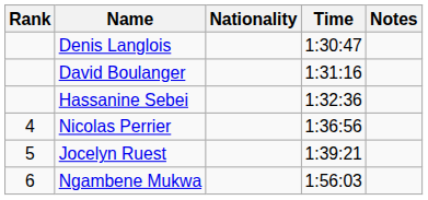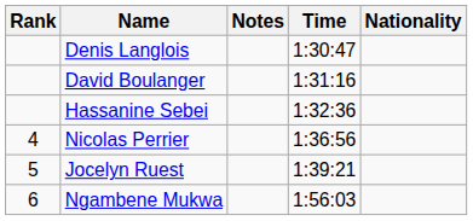 <table class="wikitable sortable" style="text-align:center;font-size:95%">
 <tr>
 <th>Rank</th>
 <th>Name</th>
+<th>Notes</th>
+<th>Time</th>
 <th>Nationality</th>
-<th>Time</th>
-<th>Notes</th>
 </tr>
 <tr>
 <td></td>
 <td align=left><a href='#'>Denis Langlois</a></td>
+<td></td>
+<td>1:30:47</td>
 <td align=left></td>
-<td>1:30:47</td>
-<td></td>
 </tr>
 <tr>
 <td></td>
 <td align=left><a href='#'>David Boulanger</a></td>
+<td></td>
+<td>1:31:16</td>
 <td align=left></td>
-<td>1:31:16</td>
-<td></td>
 </tr>
 <tr>
 <td></td>
 <td align=left><a href='#'>Hassanine Sebei</a></td>
+<td></td>
+<td>1:32:36</td>
 <td align=left></td>
-<td>1:32:36</td>
-<td></td>
 </tr>
 <tr>
 <td>4</td>
 <td align=left><a href='#'>Nicolas Perrier</a></td>
+<td></td>
+<td>1:36:56</td>
 <td align=left></td>
-<td>1:36:56</td>
-<td></td>
 </tr>
 <tr>
 <td>5</td>
 <td align=left><a href='#'>Jocelyn Ruest</a></td>
+<td></td>
+<td>1:39:21</td>
 <td align=left></td>
-<td>1:39:21</td>
-<td></td>
 </tr>
 <tr>
 <td>6</td>
 <td align=left><a href='#'>Ngambene Mukwa</a></td>
+<td></td>
+<td>1:56:03</td>
 <td align=left></td>
-<td>1:56:03</td>
-<td></td>
 </tr>
 </table>
